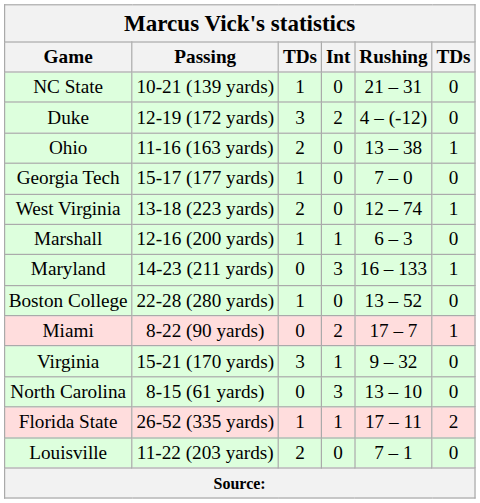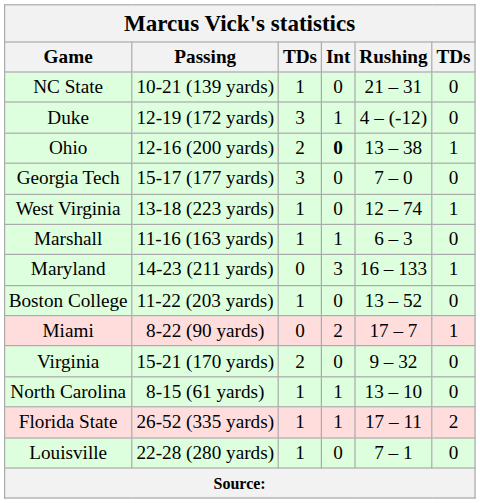 <table class="wikitable" align="right">
 <tr>
 <th colspan="6" style="font-size: larger;"><strong>Marcus Vick's statistics</strong></th>
 </tr>
 <tr align="center">
 <th>Game</th>
 <th>Passing</th>
 <th>TDs</th>
 <th>Int</th>
 <th>Rushing</th>
 <th>TDs</th>
 </tr>
 <tr style="background: #ddffdd;" align="center">
 <td>NC State</td>
 <td>10-21 (139 yards)</td>
 <td>1</td>
 <td>0</td>
 <td>21 – 31</td>
 <td>0</td>
 </tr>
 <tr style="background: #ddffdd;" align="center">
 <td>Duke</td>
 <td>12-19 (172 yards)</td>
 <td>3</td>
-<td>2</td>
+<td>1</td>
 <td>4 – (-12)</td>
 <td>0</td>
 </tr>
 <tr style="background: #ddffdd;" align="center">
 <td>Ohio</td>
-<td>11-16 (163 yards)</td>
+<td>12-16 (200 yards)</td>
 <td>2</td>
-<td>0</td>
+<td><strong>0</strong></td>
 <td>13 – 38</td>
 <td>1</td>
 </tr>
 <tr style="background: #ddffdd;" align="center">
 <td>Georgia Tech</td>
 <td>15-17 (177 yards)</td>
-<td>1</td>
+<td>3</td>
 <td>0</td>
 <td>7 – 0</td>
 <td>0</td>
 </tr>
 <tr style="background: #ddffdd;" align="center">
 <td>West Virginia</td>
 <td>13-18 (223 yards)</td>
-<td>2</td>
+<td>1</td>
 <td>0</td>
 <td>12 – 74</td>
 <td>1</td>
 </tr>
 <tr style="background: #ddffdd;" align="center">
 <td>Marshall</td>
-<td>12-16 (200 yards)</td>
+<td>11-16 (163 yards)</td>
 <td>1</td>
 <td>1</td>
 <td>6 – 3</td>
 <td>0</td>
 </tr>
 <tr style="background: #ddffdd;" align="center">
 <td>Maryland</td>
 <td>14-23 (211 yards)</td>
 <td>0</td>
 <td>3</td>
 <td>16 – 133</td>
 <td>1</td>
 </tr>
 <tr style="background: #ddffdd;" align="center">
 <td>Boston College</td>
-<td>22-28 (280 yards)</td>
+<td>11-22 (203 yards)</td>
 <td>1</td>
 <td>0</td>
 <td>13 – 52</td>
 <td>0</td>
 </tr>
 <tr style="background: #ffdddd;" align="center">
 <td>Miami</td>
 <td>8-22 (90 yards)</td>
 <td>0</td>
 <td>2</td>
 <td>17 – 7</td>
 <td>1</td>
 </tr>
 <tr style="background: #ddffdd;" align="center">
 <td>Virginia</td>
 <td>15-21 (170 yards)</td>
-<td>3</td>
-<td>1</td>
+<td>2</td>
+<td>0</td>
 <td>9 – 32</td>
 <td>0</td>
 </tr>
 <tr style="background: #ddffdd;" align="center">
 <td>North Carolina</td>
 <td>8-15 (61 yards)</td>
-<td>0</td>
-<td>3</td>
+<td>1</td>
+<td>1</td>
 <td>13 – 10</td>
 <td>0</td>
 </tr>
 <tr style="background: #ffdddd;" align="center">
 <td>Florida State</td>
 <td>26-52 (335 yards)</td>
 <td>1</td>
 <td>1</td>
 <td>17 – 11</td>
 <td>2</td>
 </tr>
 <tr style="background: #ddffdd;" align="center">
 <td>Louisville</td>
-<td>11-22 (203 yards)</td>
-<td>2</td>
+<td>22-28 (280 yards)</td>
+<td>1</td>
 <td>0</td>
 <td>7 – 1</td>
 <td>0</td>
 </tr>
 <tr align="left">
 <th colspan=9 align="left"><small>Source: </small></th>
 </tr>
 </table>
